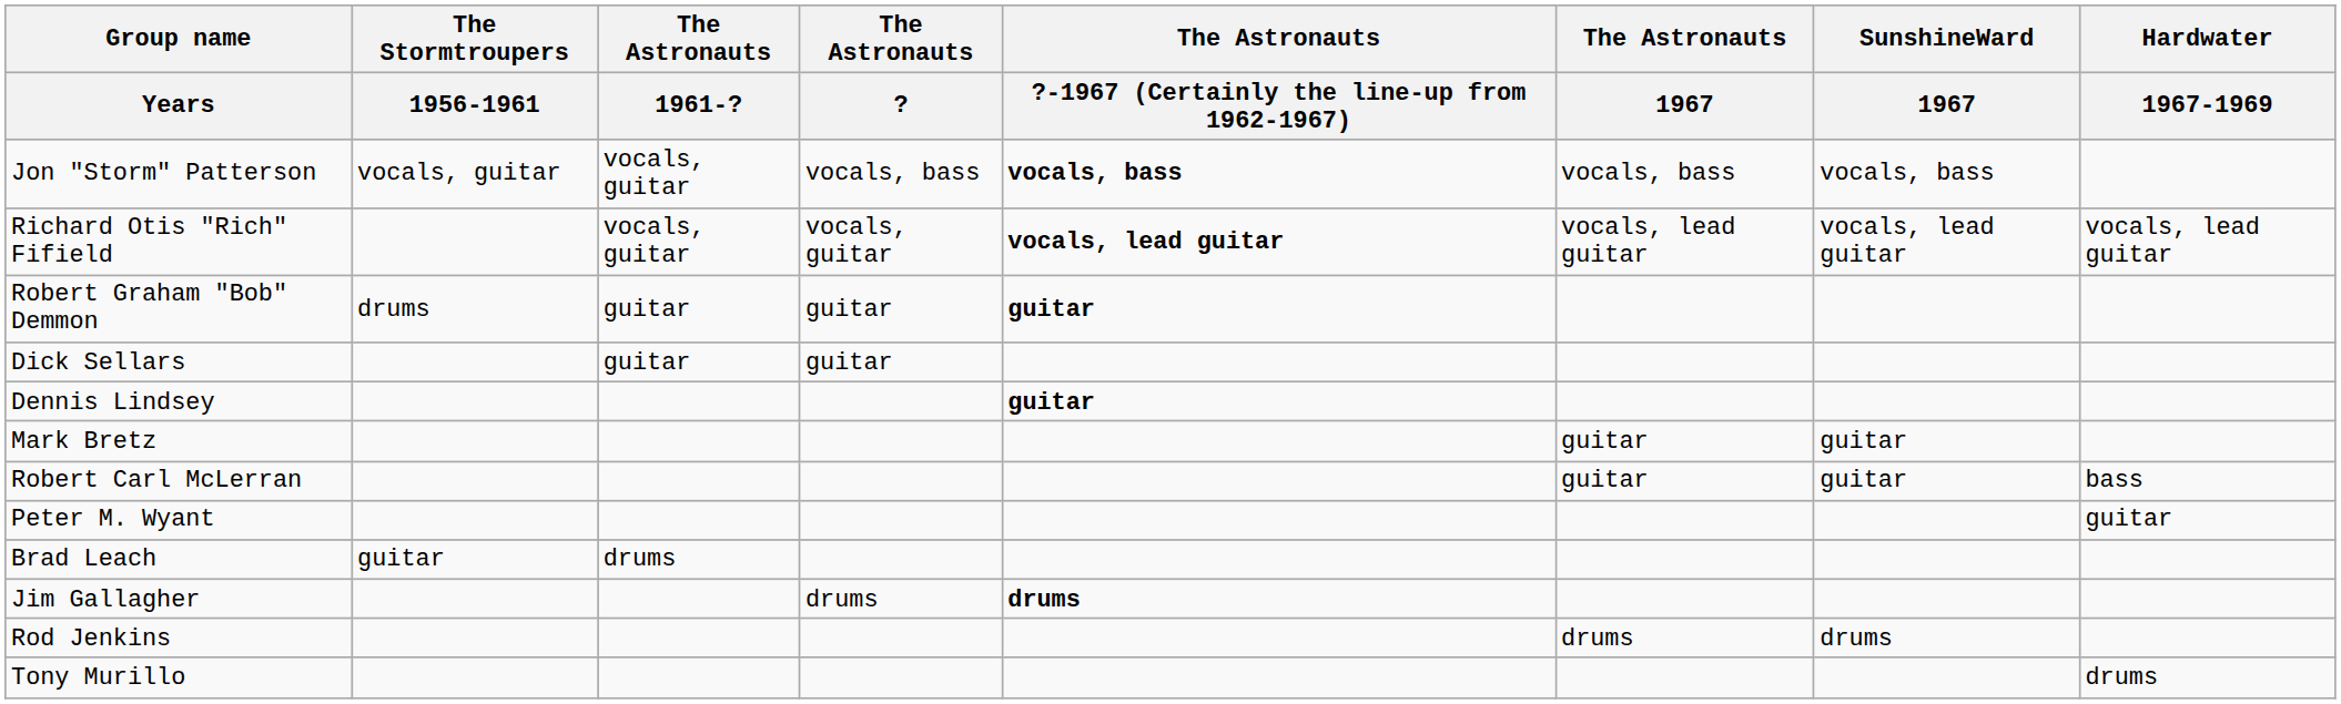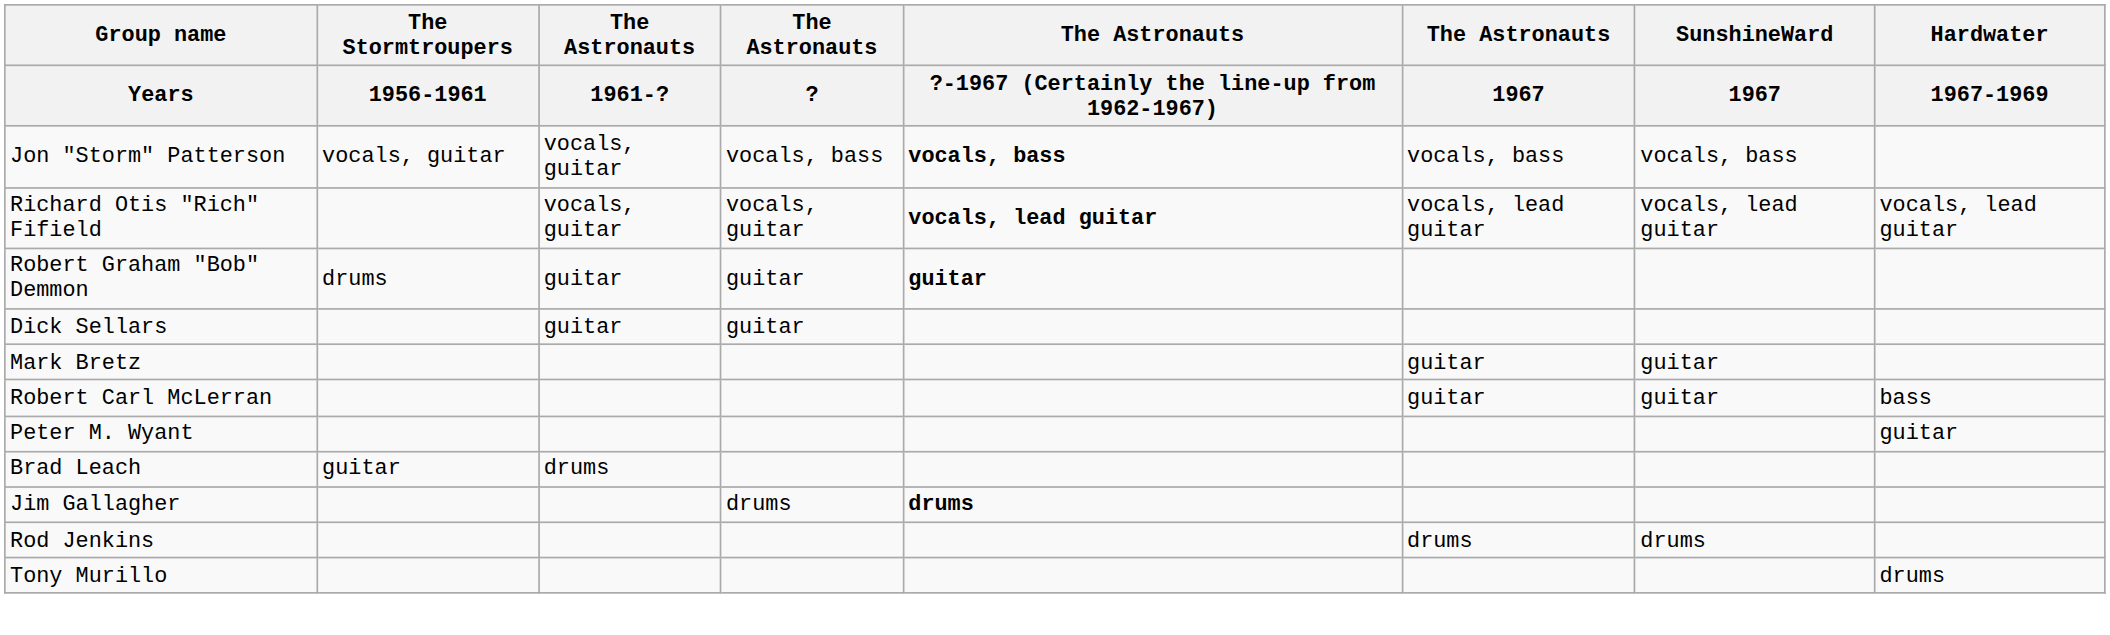 <table class="wikitable">
 <tr>
 <th>Group name</th>
 <th>The Stormtroupers</th>
 <th>The Astronauts</th>
 <th>The Astronauts</th>
 <th><strong>The Astronauts</strong></th>
 <th>The Astronauts</th>
 <th>SunshineWard</th>
 <th>Hardwater</th>
 </tr>
 <tr>
 <th>Years</th>
 <th>1956-1961</th>
 <th>1961-?</th>
 <th>?</th>
 <th><strong>?-1967 (Certainly the line-up from 1962-1967)</strong></th>
 <th>1967</th>
 <th>1967</th>
 <th>1967-1969</th>
 </tr>
 <tr>
 <td>Jon "Storm" Patterson</td>
 <td>vocals, guitar</td>
 <td>vocals, guitar</td>
 <td>vocals, bass</td>
 <td><strong>vocals, bass</strong></td>
 <td>vocals, bass</td>
 <td>vocals, bass</td>
 <td></td>
 </tr>
 <tr>
 <td>Richard Otis "Rich" Fifield</td>
 <td></td>
 <td>vocals, guitar</td>
 <td>vocals, guitar</td>
 <td><strong>vocals, lead guitar</strong></td>
 <td>vocals, lead guitar</td>
 <td>vocals, lead guitar</td>
 <td>vocals, lead guitar</td>
 </tr>
 <tr>
 <td>Robert Graham "Bob" Demmon</td>
 <td>drums</td>
 <td>guitar</td>
 <td>guitar</td>
 <td><strong>guitar</strong></td>
 <td></td>
 <td></td>
 <td></td>
 </tr>
 <tr>
 <td>Dick Sellars</td>
 <td></td>
 <td>guitar</td>
 <td>guitar</td>
 <td></td>
-<td></td>
-<td></td>
-<td></td>
-</tr>
-<tr>
-<td>Dennis Lindsey</td>
-<td></td>
-<td></td>
-<td></td>
-<td><strong>guitar</strong></td>
 <td></td>
 <td></td>
 <td></td>
 </tr>
 <tr>
 <td>Mark Bretz</td>
 <td></td>
 <td></td>
 <td></td>
 <td></td>
 <td>guitar</td>
 <td>guitar</td>
 <td></td>
 </tr>
 <tr>
 <td>Robert Carl McLerran</td>
 <td></td>
 <td></td>
 <td></td>
 <td></td>
 <td>guitar</td>
 <td>guitar</td>
 <td>bass</td>
 </tr>
 <tr>
 <td>Peter M. Wyant</td>
 <td></td>
 <td></td>
 <td></td>
 <td></td>
 <td></td>
 <td></td>
 <td>guitar</td>
 </tr>
 <tr>
 <td>Brad Leach</td>
 <td>guitar</td>
 <td>drums</td>
 <td></td>
 <td></td>
 <td></td>
 <td></td>
 <td></td>
 </tr>
 <tr>
 <td>Jim Gallagher</td>
 <td></td>
 <td></td>
 <td>drums</td>
 <td><strong>drums</strong></td>
 <td></td>
 <td></td>
 <td></td>
 </tr>
 <tr>
 <td>Rod Jenkins</td>
 <td></td>
 <td></td>
 <td></td>
 <td></td>
 <td>drums</td>
 <td>drums</td>
 <td></td>
 </tr>
 <tr>
 <td>Tony Murillo</td>
 <td></td>
 <td></td>
 <td></td>
 <td></td>
 <td></td>
 <td></td>
 <td>drums</td>
 </tr>
 </table>
